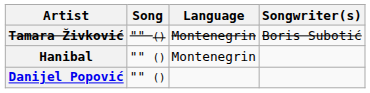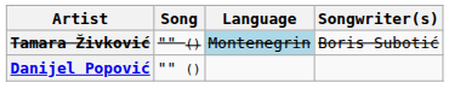 <table class="wikitable sortable plainrowheaders" style="margin: 1em auto 1em auto">
 <tr>
 <th>Artist</th>
 <th>Song</th>
 <th>Language</th>
 <th class="unsortable">Songwriter(s)</th>
 </tr>
 <tr>
 <th scope="row"><s>Tamara Živković</s></th>
 <td><s>"" <small>()</small></s></td>
-<td><s>Montenegrin</s></td>
+<td style="background: lightblue;"><s>Montenegrin</s></td>
 <td><s>Boris Subotić</s></td>
-</tr>
-<tr>
-<th scope="row">Hanibal</th>
-<td>"" <small>()</small></td>
-<td>Montenegrin</td>
-<td></td>
 </tr>
 <tr>
 <th scope="row"><a href='#'>Danijel Popović</a></th>
 <td>"" <small>()</small></td>
 <td></td>
 <td></td>
 </tr>
 </table>
